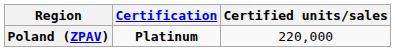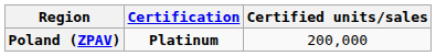 <table class="wikitable sortable plainrowheaders" style="text-align:center">
 <tr>
 <th scope="col">Region</th>
 <th scope="col"><a href='#'>Certification</a></th>
 <th scope="col">Certified units/sales</th>
 </tr>
 <tr>
 <th scope="row">Poland (<a href='#'>ZPAV</a>)</th>
 <td><strong>Platinum</strong></td>
-<td>220,000</td>
+<td>200,000</td>
 </tr>
 <tr>
 </tr>
 </table>
